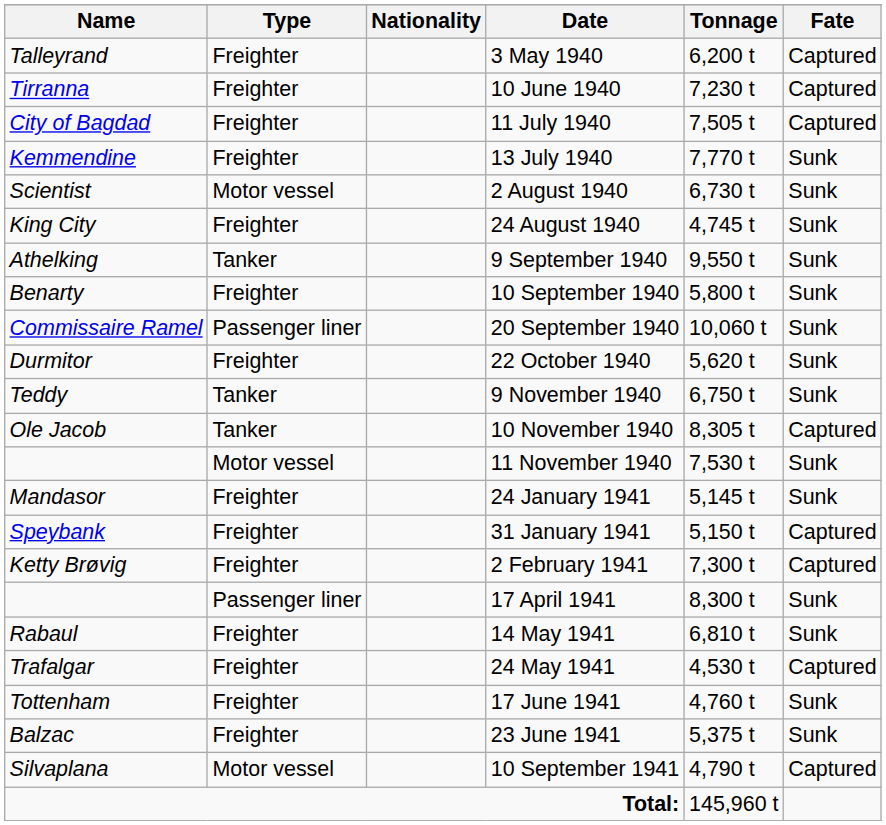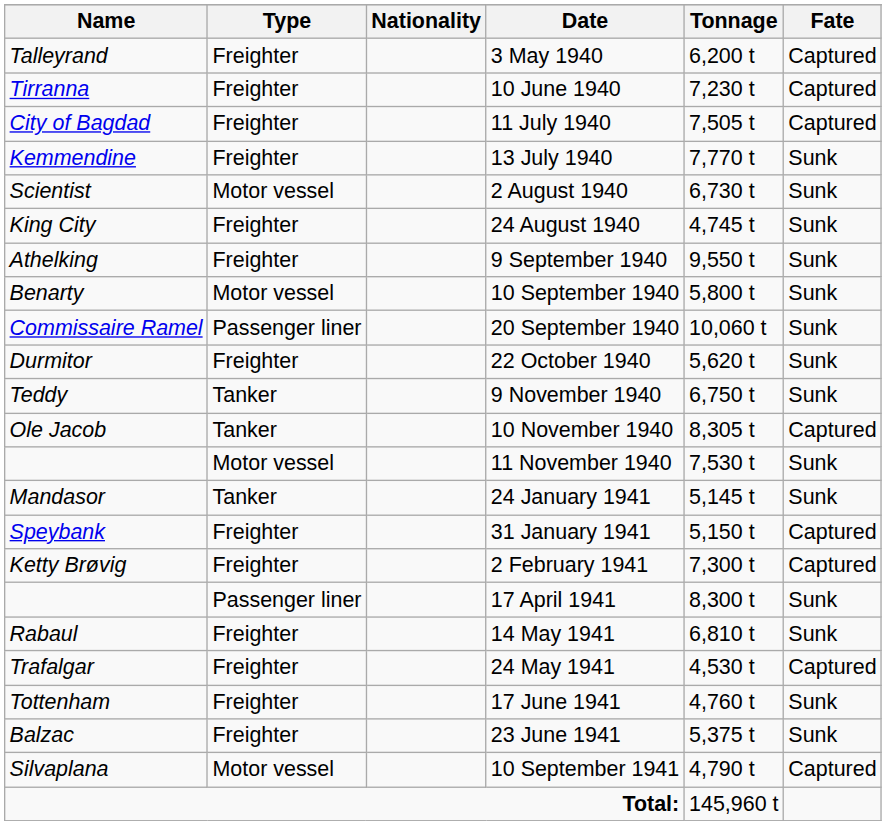 <table class="wikitable">
 <tr>
 </tr>
 <tr>
 <th>Name</th>
 <th>Type</th>
 <th>Nationality</th>
 <th>Date</th>
 <th>Tonnage</th>
 <th>Fate</th>
 </tr>
 <tr>
 <td><em>Talleyrand</em></td>
 <td>Freighter</td>
 <td></td>
 <td>3 May 1940</td>
 <td>6,200 t</td>
 <td>Captured</td>
 </tr>
 <tr>
 <td><em><a href='#'>Tirranna</a></em></td>
 <td>Freighter</td>
 <td></td>
 <td>10 June 1940</td>
 <td>7,230 t</td>
 <td>Captured</td>
 </tr>
 <tr>
 <td><em><a href='#'>City of Bagdad</a></em></td>
 <td>Freighter</td>
 <td></td>
 <td>11 July 1940</td>
 <td>7,505 t</td>
 <td>Captured</td>
 </tr>
 <tr>
 <td><em><a href='#'>Kemmendine</a></em></td>
 <td>Freighter</td>
 <td></td>
 <td>13 July 1940</td>
 <td>7,770 t</td>
 <td>Sunk</td>
 </tr>
 <tr>
 <td><em>Scientist</em></td>
 <td>Motor vessel</td>
 <td></td>
 <td>2 August 1940</td>
 <td>6,730 t</td>
 <td>Sunk</td>
 </tr>
 <tr>
 <td><em>King City</em></td>
 <td>Freighter</td>
 <td></td>
 <td>24 August 1940</td>
 <td>4,745 t</td>
 <td>Sunk</td>
 </tr>
 <tr>
 <td><em>Athelking</em></td>
-<td>Tanker</td>
+<td>Freighter</td>
 <td></td>
 <td>9 September 1940</td>
 <td>9,550 t</td>
 <td>Sunk</td>
 </tr>
 <tr>
 <td><em>Benarty</em></td>
-<td>Freighter</td>
+<td>Motor vessel</td>
 <td></td>
 <td>10 September 1940</td>
 <td>5,800 t</td>
 <td>Sunk</td>
 </tr>
 <tr>
 <td><em><a href='#'>Commissaire Ramel</a></em></td>
 <td>Passenger liner</td>
 <td></td>
 <td>20 September 1940</td>
 <td>10,060 t</td>
 <td>Sunk</td>
 </tr>
 <tr>
 <td><em>Durmitor</em></td>
 <td>Freighter</td>
 <td></td>
 <td>22 October 1940</td>
 <td>5,620 t</td>
 <td>Sunk</td>
 </tr>
 <tr>
 <td><em>Teddy</em></td>
 <td>Tanker</td>
 <td></td>
 <td>9 November 1940</td>
 <td>6,750 t</td>
 <td>Sunk</td>
 </tr>
 <tr>
 <td><em>Ole Jacob</em></td>
 <td>Tanker</td>
 <td></td>
 <td>10 November 1940</td>
 <td>8,305 t</td>
 <td>Captured</td>
 </tr>
 <tr>
 <td></td>
 <td>Motor vessel</td>
 <td></td>
 <td>11 November 1940</td>
 <td>7,530 t</td>
 <td>Sunk</td>
 </tr>
 <tr>
 <td><em>Mandasor</em></td>
-<td>Freighter</td>
+<td>Tanker</td>
 <td></td>
 <td>24 January 1941</td>
 <td>5,145 t</td>
 <td>Sunk</td>
 </tr>
 <tr>
 <td><em><a href='#'>Speybank</a></em></td>
 <td>Freighter</td>
 <td></td>
 <td>31 January 1941</td>
 <td>5,150 t</td>
 <td>Captured</td>
 </tr>
 <tr>
 <td><em>Ketty Brøvig</em></td>
 <td>Freighter</td>
 <td></td>
 <td>2 February 1941</td>
 <td>7,300 t</td>
 <td>Captured</td>
 </tr>
 <tr>
 <td></td>
 <td>Passenger liner</td>
 <td></td>
 <td>17 April 1941</td>
 <td>8,300 t</td>
 <td>Sunk</td>
 </tr>
 <tr>
 <td><em>Rabaul</em></td>
 <td>Freighter</td>
 <td></td>
 <td>14 May 1941</td>
 <td>6,810 t</td>
 <td>Sunk</td>
 </tr>
 <tr>
 <td><em>Trafalgar</em></td>
 <td>Freighter</td>
 <td></td>
 <td>24 May 1941</td>
 <td>4,530 t</td>
 <td>Captured</td>
 </tr>
 <tr>
 <td><em>Tottenham</em></td>
 <td>Freighter</td>
 <td></td>
 <td>17 June 1941</td>
 <td>4,760 t</td>
 <td>Sunk</td>
 </tr>
 <tr>
 <td><em>Balzac</em></td>
 <td>Freighter</td>
 <td></td>
 <td>23 June 1941</td>
 <td>5,375 t</td>
 <td>Sunk</td>
 </tr>
 <tr>
 <td><em>Silvaplana</em></td>
 <td>Motor vessel</td>
 <td></td>
 <td>10 September 1941</td>
 <td>4,790 t</td>
 <td>Captured</td>
 </tr>
 <tr>
 <td colspan=4 align=right><strong>Total:</strong></td>
 <td>145,960 t</td>
 <td></td>
 </tr>
 </table>
